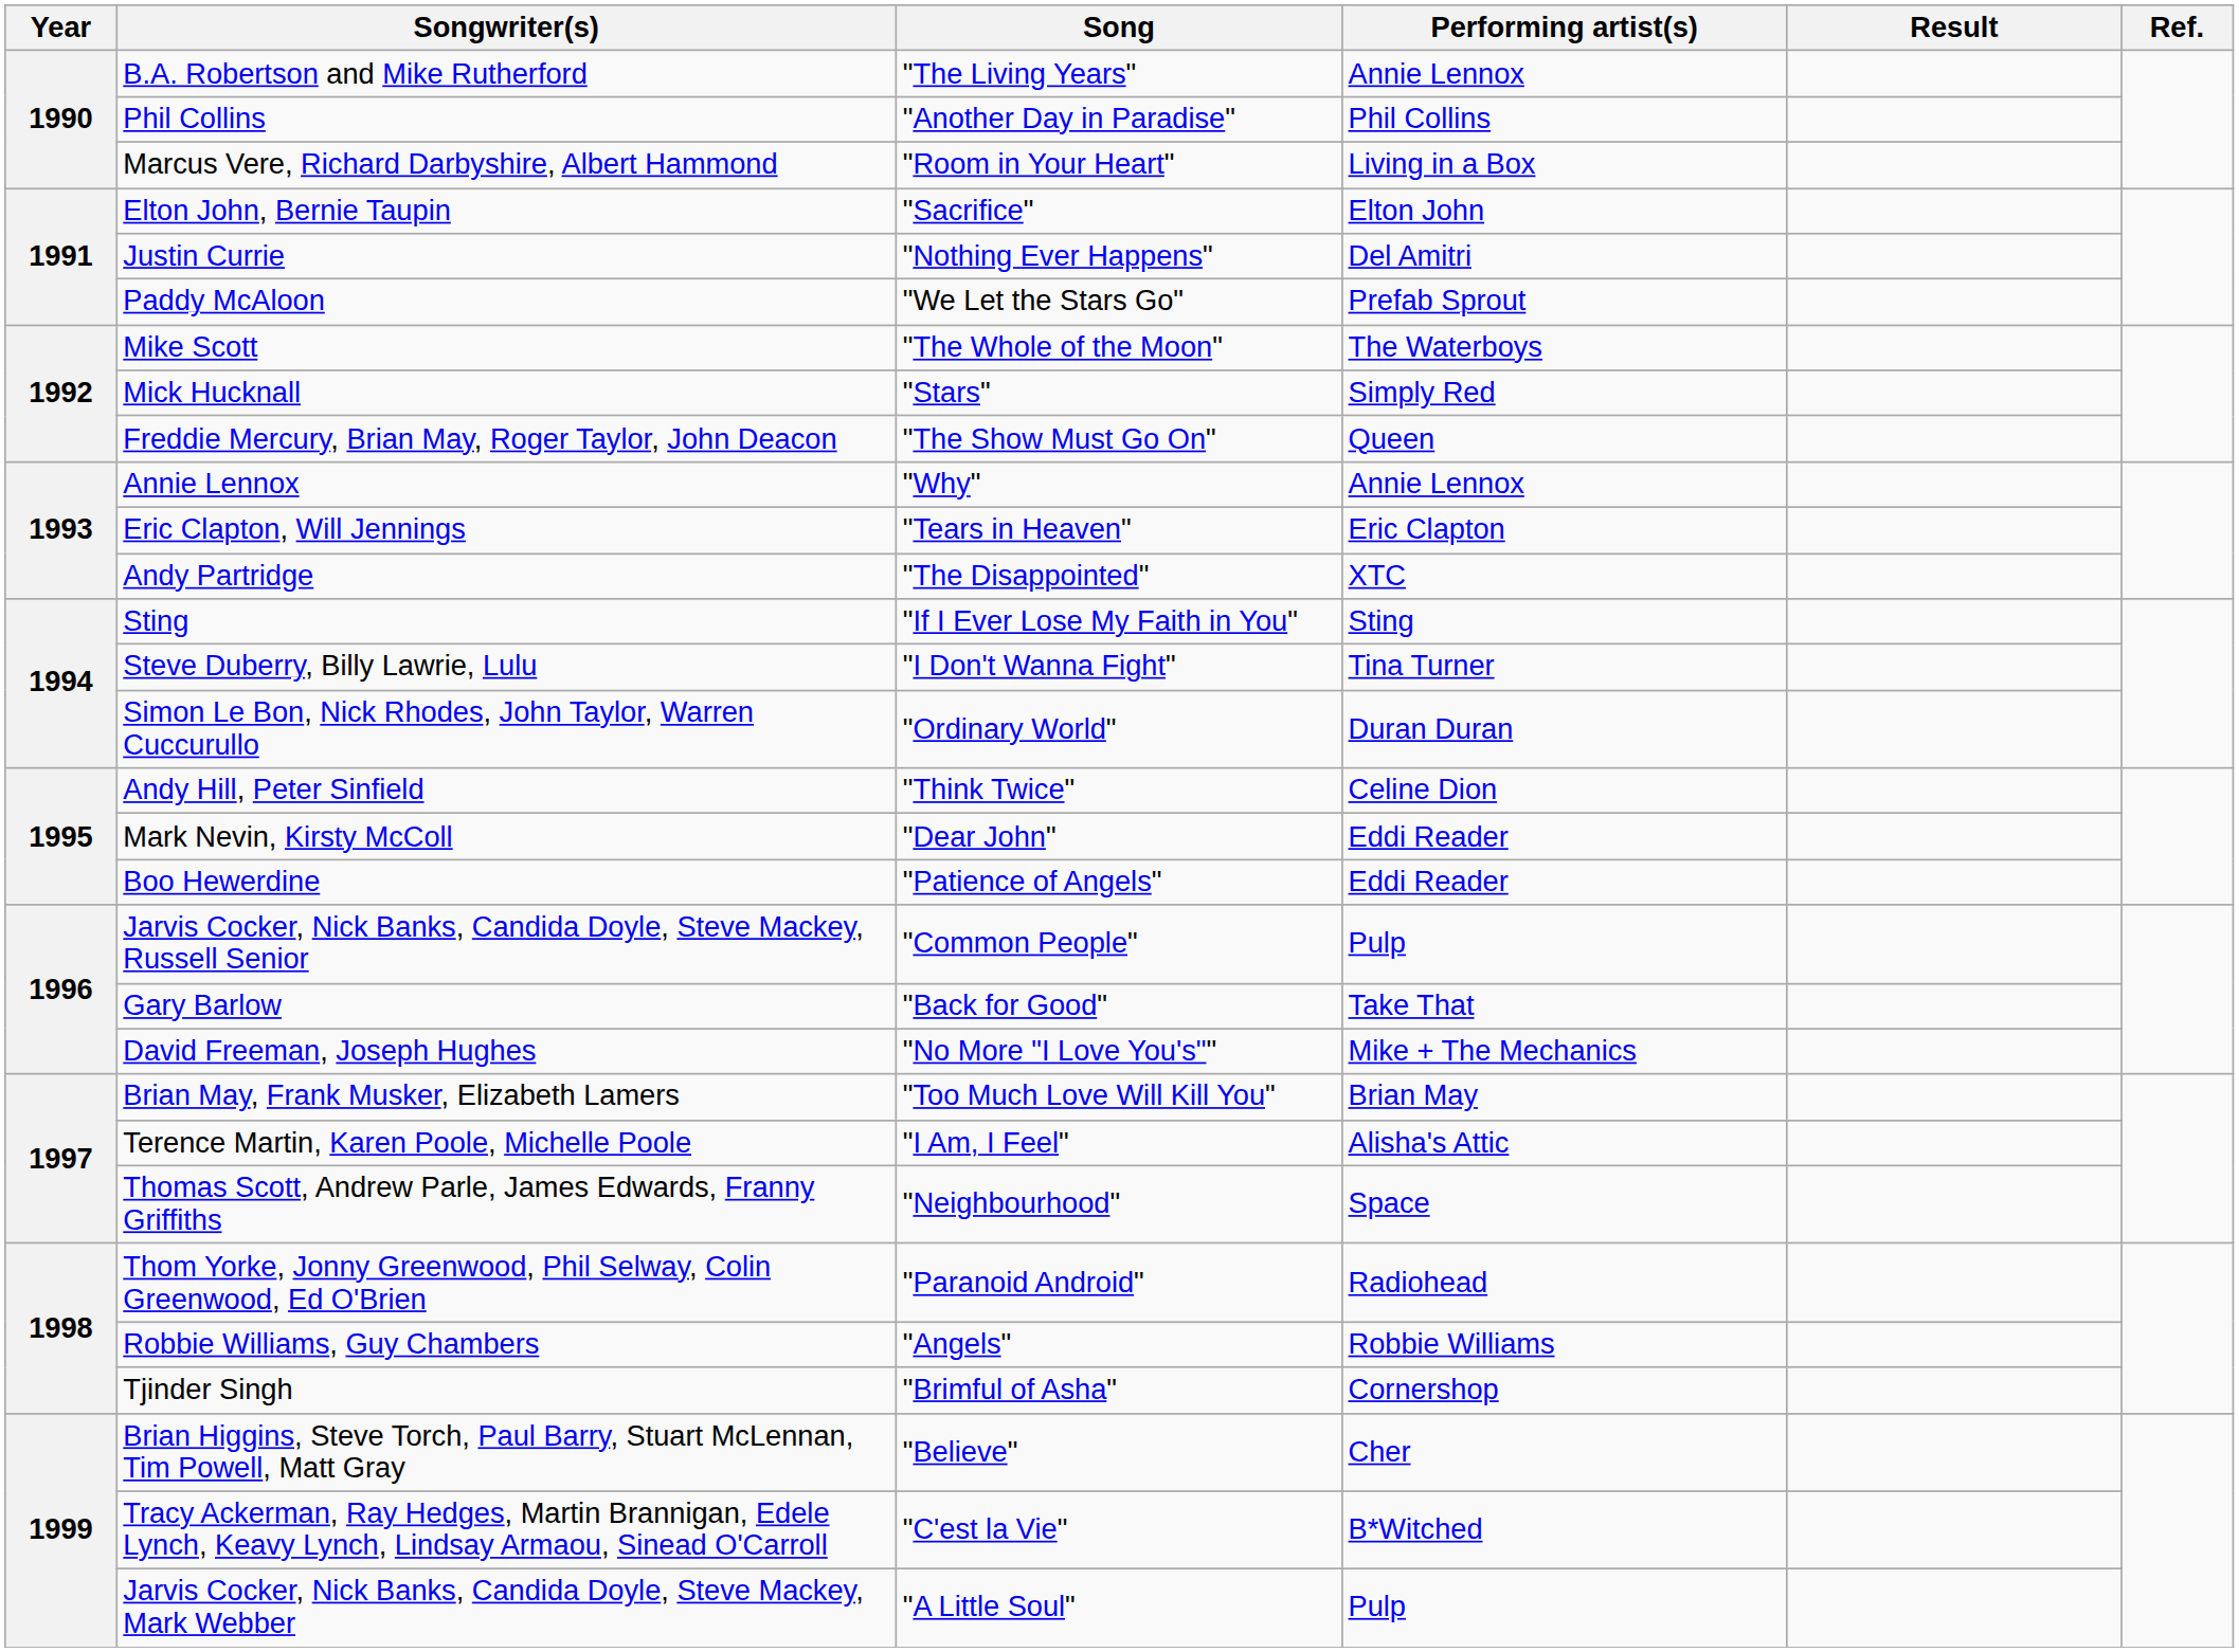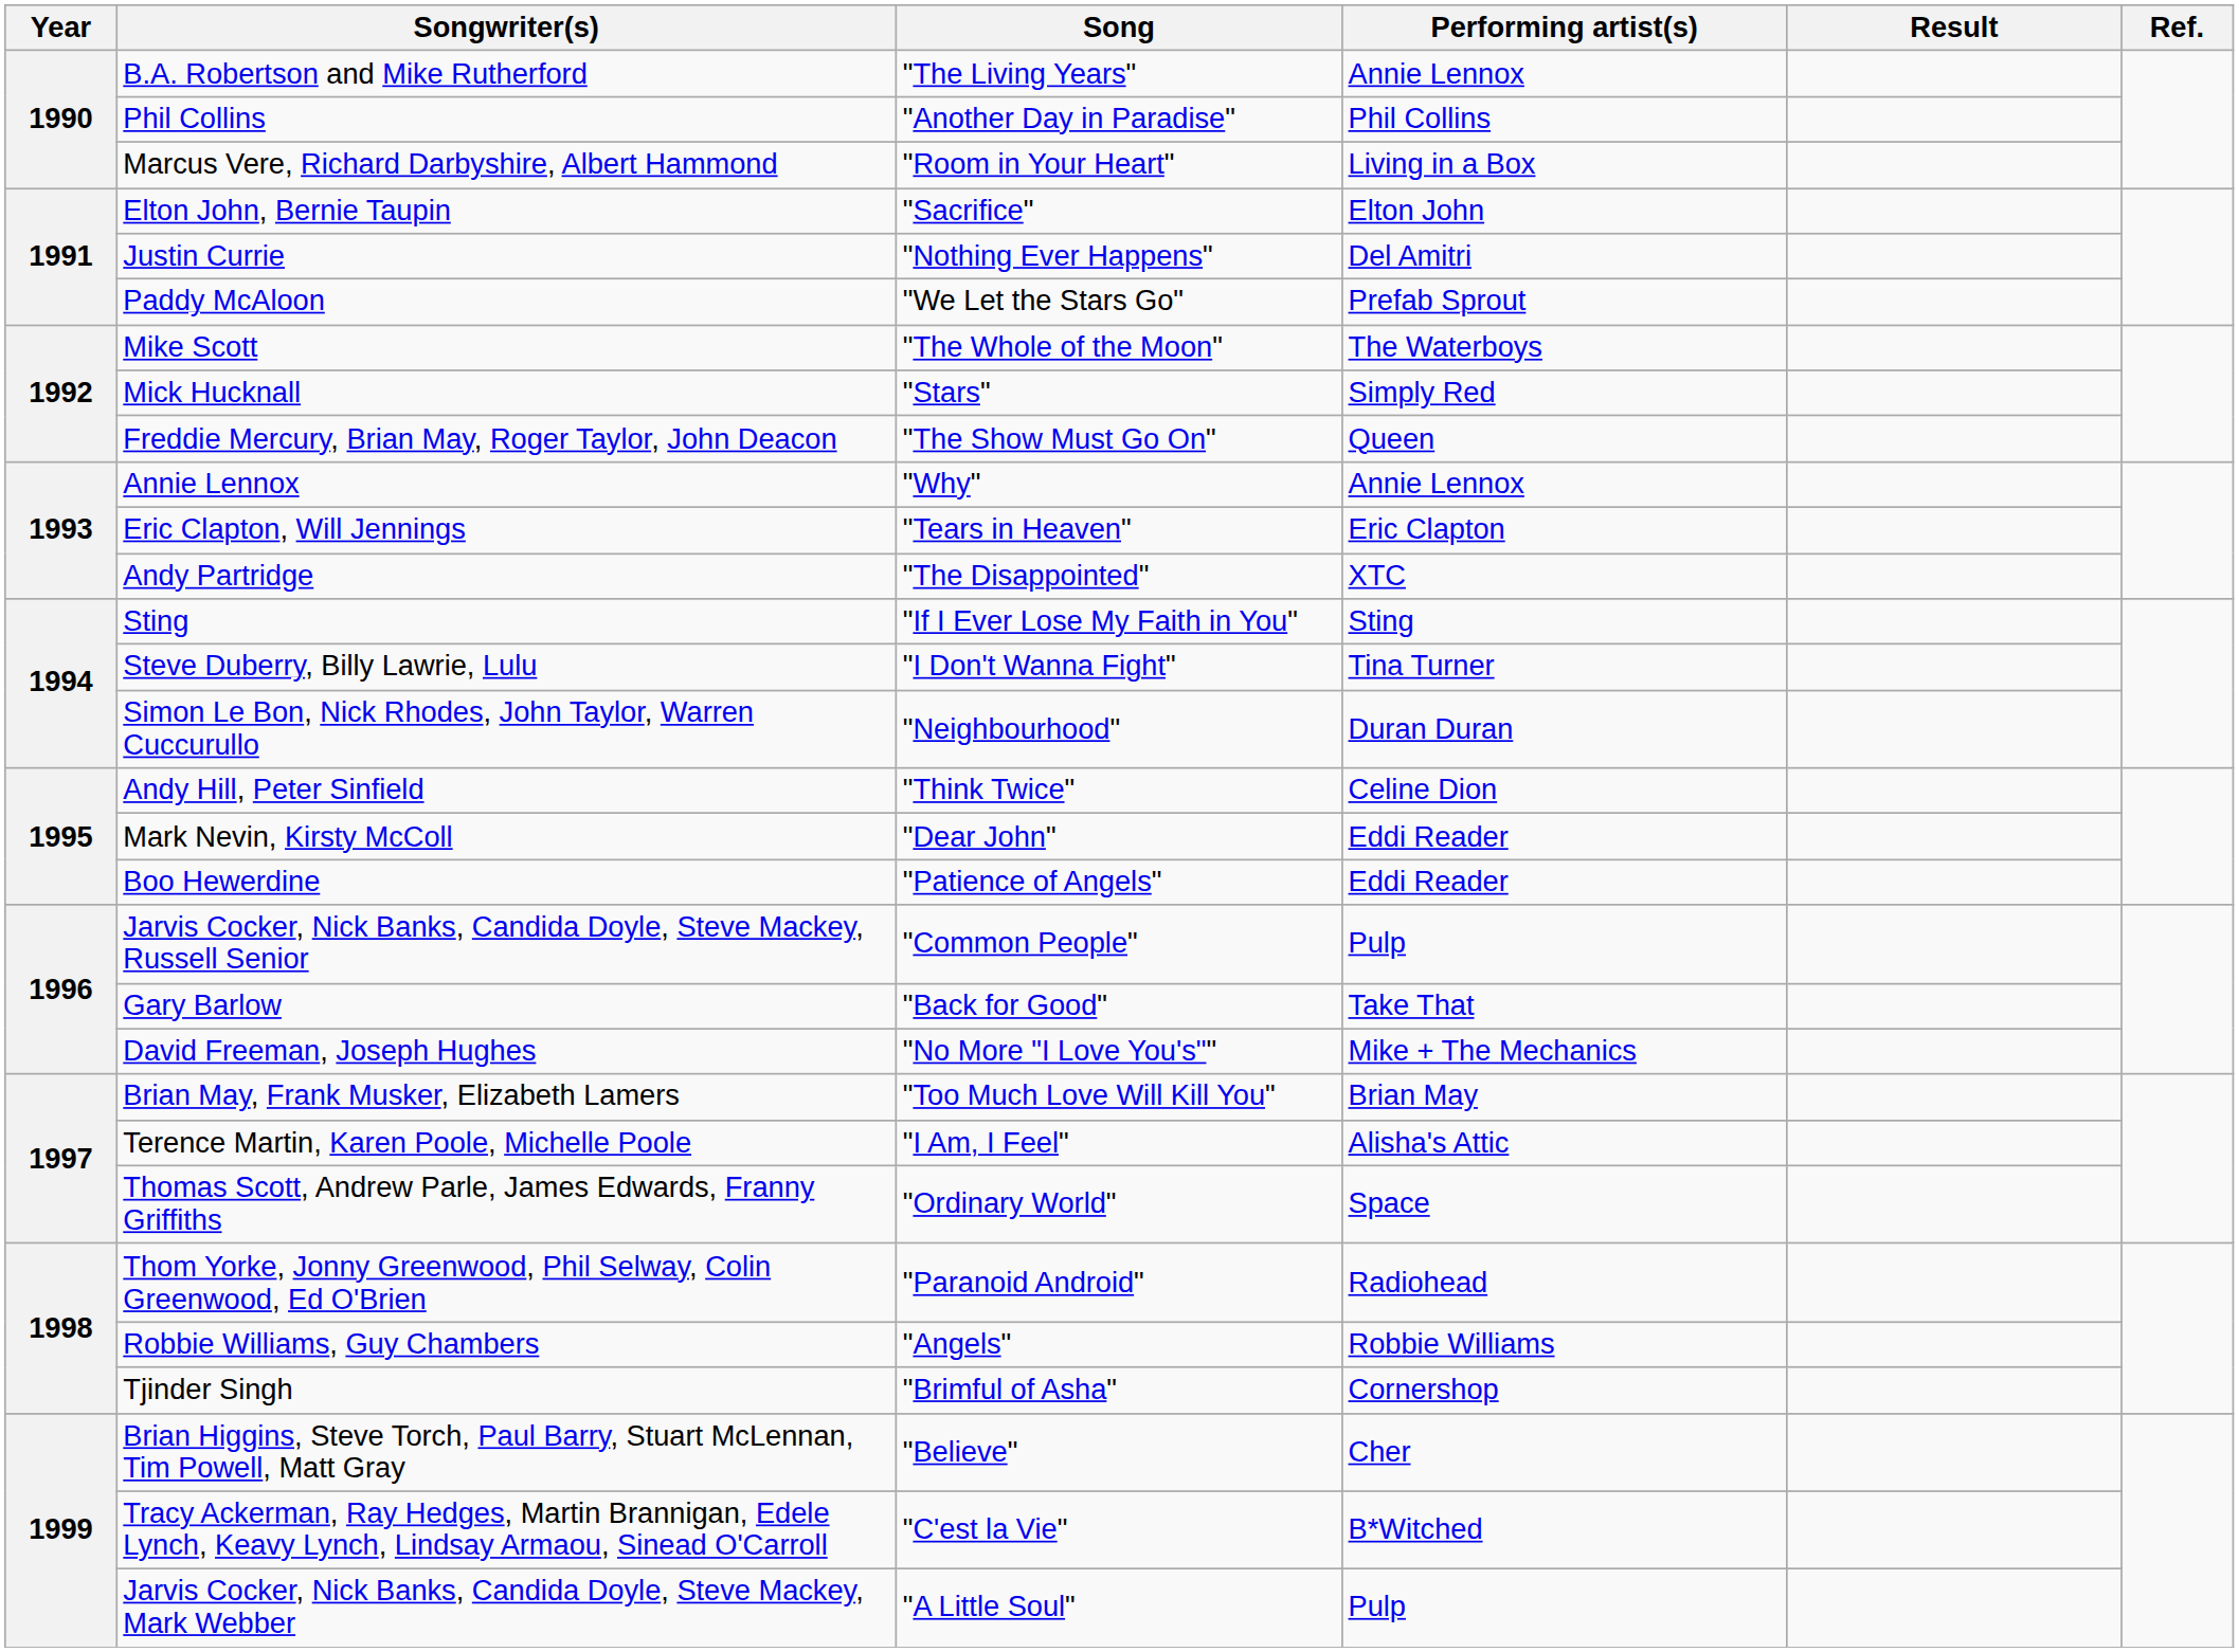 <table class="wikitable sortable" style="width:98%">
 <tr>
 <th scope="col" width="5%">Year</th>
 <th scope="col" width="35%">Songwriter(s)</th>
 <th scope="col" width="20%">Song</th>
 <th scope="col" width="20%">Performing artist(s)</th>
 <th scope="col" width="15%">Result</th>
 <th scope="col" class="unsortable" width="5%">Ref.</th>
 </tr>
 <tr>
 <th scope="row" rowspan="3">1990</th>
 <td><a href='#'>B.A. Robertson</a> and <a href='#'>Mike Rutherford</a></td>
 <td>"<a href='#'>The Living Years</a>"</td>
 <td><a href='#'>Annie Lennox</a></td>
 <td></td>
 <td align="center" rowspan="3"></td>
 </tr>
 <tr>
 <td><a href='#'>Phil Collins</a></td>
 <td>"<a href='#'>Another Day in Paradise</a>"</td>
 <td><a href='#'>Phil Collins</a></td>
 <td></td>
 </tr>
 <tr>
 <td>Marcus Vere, <a href='#'>Richard Darbyshire</a>, <a href='#'>Albert Hammond</a></td>
 <td>"<a href='#'>Room in Your Heart</a>"</td>
 <td><a href='#'>Living in a Box</a></td>
 <td></td>
 </tr>
 <tr>
 <th scope="row" rowspan="3">1991</th>
 <td><a href='#'>Elton John</a>, <a href='#'>Bernie Taupin</a></td>
 <td>"<a href='#'>Sacrifice</a>"</td>
 <td><a href='#'>Elton John</a></td>
 <td></td>
 <td align="center" rowspan="3"></td>
 </tr>
 <tr>
 <td><a href='#'>Justin Currie</a></td>
 <td>"<a href='#'>Nothing Ever Happens</a>"</td>
 <td><a href='#'>Del Amitri</a></td>
 <td></td>
 </tr>
 <tr>
 <td><a href='#'>Paddy McAloon</a></td>
 <td>"We Let the Stars Go"</td>
 <td><a href='#'>Prefab Sprout</a></td>
 <td></td>
 </tr>
 <tr>
 <th scope="row" rowspan="3">1992</th>
 <td><a href='#'>Mike Scott</a></td>
 <td>"<a href='#'>The Whole of the Moon</a>"</td>
 <td><a href='#'>The Waterboys</a></td>
 <td></td>
 <td align="center" rowspan="3"></td>
 </tr>
 <tr>
 <td><a href='#'>Mick Hucknall</a></td>
 <td>"<a href='#'>Stars</a>"</td>
 <td><a href='#'>Simply Red</a></td>
 <td></td>
 </tr>
 <tr>
 <td><a href='#'>Freddie Mercury</a>, <a href='#'>Brian May</a>, <a href='#'>Roger Taylor</a>, <a href='#'>John Deacon</a></td>
 <td>"<a href='#'>The Show Must Go On</a>"</td>
 <td><a href='#'>Queen</a></td>
 <td></td>
 </tr>
 <tr>
 <th scope="row" rowspan="3">1993</th>
 <td><a href='#'>Annie Lennox</a></td>
 <td>"<a href='#'>Why</a>"</td>
 <td><a href='#'>Annie Lennox</a></td>
 <td></td>
 <td align="center" rowspan="3"></td>
 </tr>
 <tr>
 <td><a href='#'>Eric Clapton</a>, <a href='#'>Will Jennings</a></td>
 <td>"<a href='#'>Tears in Heaven</a>"</td>
 <td><a href='#'>Eric Clapton</a></td>
 <td></td>
 </tr>
 <tr>
 <td><a href='#'>Andy Partridge</a></td>
 <td>"<a href='#'>The Disappointed</a>"</td>
 <td><a href='#'>XTC</a></td>
 <td></td>
 </tr>
 <tr>
 <th scope="row" rowspan="3">1994</th>
 <td><a href='#'>Sting</a></td>
 <td>"<a href='#'>If I Ever Lose My Faith in You</a>"</td>
 <td><a href='#'>Sting</a></td>
 <td></td>
 <td align="center" rowspan="3"></td>
 </tr>
 <tr>
 <td><a href='#'>Steve Duberry</a>, Billy Lawrie, <a href='#'>Lulu</a></td>
 <td>"<a href='#'>I Don't Wanna Fight</a>"</td>
 <td><a href='#'>Tina Turner</a></td>
 <td></td>
 </tr>
 <tr>
 <td><a href='#'>Simon Le Bon</a>, <a href='#'>Nick Rhodes</a>, <a href='#'>John Taylor</a>, <a href='#'>Warren Cuccurullo</a></td>
-<td>"<a href='#'>Ordinary World</a>"</td>
+<td>"<a href='#'>Neighbourhood</a>"</td>
 <td><a href='#'>Duran Duran</a></td>
 <td></td>
 </tr>
 <tr>
 <th scope="row" rowspan="3">1995</th>
 <td><a href='#'>Andy Hill</a>, <a href='#'>Peter Sinfield</a></td>
 <td>"<a href='#'>Think Twice</a>"</td>
 <td><a href='#'>Celine Dion</a></td>
 <td></td>
 <td align="center" rowspan="3"></td>
 </tr>
 <tr>
 <td>Mark Nevin, <a href='#'>Kirsty McColl</a></td>
 <td>"<a href='#'>Dear John</a>"</td>
 <td><a href='#'>Eddi Reader</a></td>
 <td></td>
 </tr>
 <tr>
 <td><a href='#'>Boo Hewerdine</a></td>
 <td>"<a href='#'>Patience of Angels</a>"</td>
 <td><a href='#'>Eddi Reader</a></td>
 <td></td>
 </tr>
 <tr>
 <th scope="row" rowspan="3">1996</th>
 <td><a href='#'>Jarvis Cocker</a>, <a href='#'>Nick Banks</a>, <a href='#'>Candida Doyle</a>, <a href='#'>Steve Mackey</a>, <a href='#'>Russell Senior</a></td>
 <td>"<a href='#'>Common People</a>"</td>
 <td><a href='#'>Pulp</a></td>
 <td></td>
 <td align="center" rowspan="3"></td>
 </tr>
 <tr>
 <td><a href='#'>Gary Barlow</a></td>
 <td>"<a href='#'>Back for Good</a>"</td>
 <td><a href='#'>Take That</a></td>
 <td></td>
 </tr>
 <tr>
 <td><a href='#'>David Freeman</a>, <a href='#'>Joseph Hughes</a></td>
 <td>"<a href='#'>No More "I Love You's"</a>"</td>
 <td><a href='#'>Mike + The Mechanics</a></td>
 <td></td>
 </tr>
 <tr>
 <th scope="row" rowspan="3">1997</th>
 <td><a href='#'>Brian May</a>, <a href='#'>Frank Musker</a>, Elizabeth Lamers</td>
 <td>"<a href='#'>Too Much Love Will Kill You</a>"</td>
 <td><a href='#'>Brian May</a></td>
 <td></td>
 <td align="center" rowspan="3"></td>
 </tr>
 <tr>
 <td>Terence Martin, <a href='#'>Karen Poole</a>, <a href='#'>Michelle Poole</a></td>
 <td>"<a href='#'>I Am, I Feel</a>"</td>
 <td><a href='#'>Alisha's Attic</a></td>
 <td></td>
 </tr>
 <tr>
 <td><a href='#'>Thomas Scott</a>, Andrew Parle, James Edwards, <a href='#'>Franny Griffiths</a></td>
-<td>"<a href='#'>Neighbourhood</a>"</td>
+<td>"<a href='#'>Ordinary World</a>"</td>
 <td><a href='#'>Space</a></td>
 <td></td>
 </tr>
 <tr>
 <th scope="row" rowspan="3">1998</th>
 <td><a href='#'>Thom Yorke</a>, <a href='#'>Jonny Greenwood</a>, <a href='#'>Phil Selway</a>, <a href='#'>Colin Greenwood</a>, <a href='#'>Ed O'Brien</a></td>
 <td>"<a href='#'>Paranoid Android</a>"</td>
 <td><a href='#'>Radiohead</a></td>
 <td></td>
 <td align="center" rowspan="3"></td>
 </tr>
 <tr>
 <td><a href='#'>Robbie Williams</a>, <a href='#'>Guy Chambers</a></td>
 <td>"<a href='#'>Angels</a>"</td>
 <td><a href='#'>Robbie Williams</a></td>
 <td></td>
 </tr>
 <tr>
 <td>Tjinder Singh</td>
 <td>"<a href='#'>Brimful of Asha</a>"</td>
 <td><a href='#'>Cornershop</a></td>
 <td></td>
 </tr>
 <tr>
 <th scope="row" rowspan="3">1999</th>
 <td><a href='#'>Brian Higgins</a>, Steve Torch, <a href='#'>Paul Barry</a>, Stuart McLennan, <a href='#'>Tim Powell</a>, Matt Gray</td>
 <td>"<a href='#'>Believe</a>"</td>
 <td><a href='#'>Cher</a></td>
 <td></td>
 <td align="center" rowspan="3"></td>
 </tr>
 <tr>
 <td><a href='#'>Tracy Ackerman</a>, <a href='#'>Ray Hedges</a>, Martin Brannigan, <a href='#'>Edele Lynch</a>, <a href='#'>Keavy Lynch</a>, <a href='#'>Lindsay Armaou</a>, <a href='#'>Sinead O'Carroll</a></td>
 <td>"<a href='#'>C'est la Vie</a>"</td>
 <td><a href='#'>B*Witched</a></td>
 <td></td>
 </tr>
 <tr>
 <td><a href='#'>Jarvis Cocker</a>, <a href='#'>Nick Banks</a>, <a href='#'>Candida Doyle</a>, <a href='#'>Steve Mackey</a>, <a href='#'>Mark Webber</a></td>
 <td>"<a href='#'>A Little Soul</a>"</td>
 <td><a href='#'>Pulp</a></td>
 <td></td>
 </tr>
 </table>
